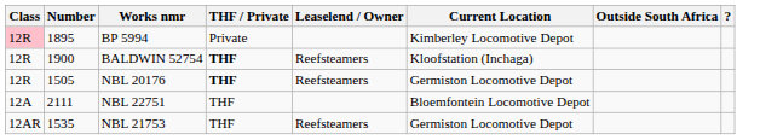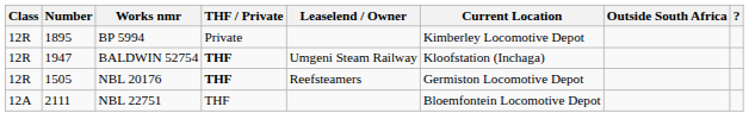 <table class="wikitable">
 <tr>
 <th>Class</th>
 <th>Number</th>
 <th>Works nmr</th>
 <th>THF / Private</th>
 <th>Leaselend / Owner</th>
 <th>Current Location</th>
 <th>Outside South Africa</th>
 <th>?</th>
 </tr>
 <tr>
-<td style="background: pink;">12R</td>
+<td>12R</td>
 <td>1895</td>
 <td>BP 5994</td>
 <td>Private</td>
 <td></td>
 <td>Kimberley Locomotive Depot</td>
 <td></td>
 <td></td>
 </tr>
 <tr>
 <td>12R</td>
-<td>1900</td>
+<td>1947</td>
 <td>BALDWIN 52754</td>
 <td><strong>THF</strong></td>
-<td>Reefsteamers</td>
+<td>Umgeni Steam Railway</td>
 <td>Kloofstation (Inchaga)</td>
 <td></td>
 <td></td>
 </tr>
 <tr>
 <td>12R</td>
 <td>1505</td>
 <td>NBL 20176</td>
 <td><strong>THF</strong></td>
 <td>Reefsteamers</td>
 <td>Germiston Locomotive Depot</td>
 <td></td>
 <td></td>
 </tr>
 <tr>
 <td>12A</td>
 <td>2111</td>
 <td>NBL 22751</td>
 <td>THF</td>
 <td></td>
 <td>Bloemfontein Locomotive Depot</td>
 <td></td>
 <td></td>
 </tr>
-<tr>
-<td>12AR</td>
-<td>1535</td>
-<td>NBL 21753</td>
-<td>THF</td>
-<td>Reefsteamers</td>
-<td>Germiston Locomotive Depot</td>
-<td></td>
-<td></td>
-</tr>
 </table>
